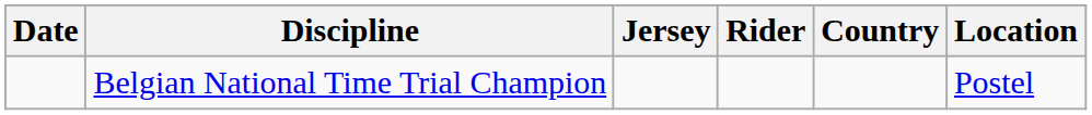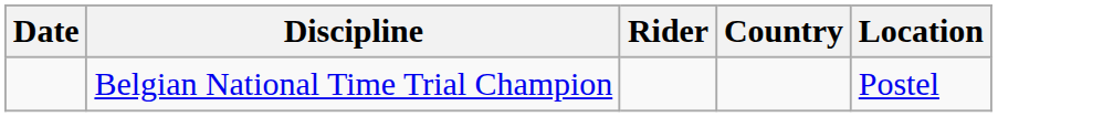 <table class="wikitable">
 <tr>
 <th>Date</th>
 <th>Discipline</th>
-<th>Jersey</th>
 <th>Rider</th>
 <th>Country</th>
 <th>Location</th>
 </tr>
 <tr>
 <td></td>
 <td><a href='#'>Belgian National Time Trial Champion</a></td>
 <td></td>
 <td></td>
-<td></td>
 <td><a href='#'>Postel</a></td>
 </tr>
 </table>
